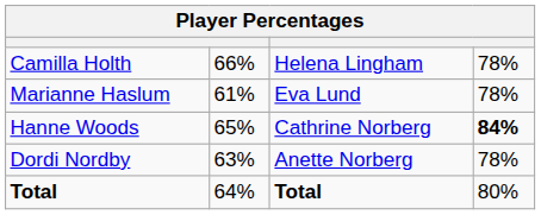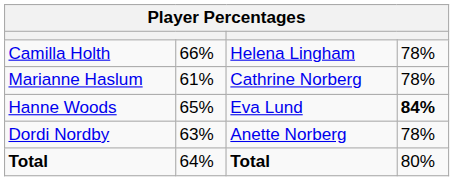 <table class="wikitable">
 <tr>
 <th colspan=4 width=400>Player Percentages</th>
 </tr>
 <tr>
 <th colspan=2 width=200></th>
 <th colspan=2 width=200></th>
 </tr>
 <tr>
 <td><a href='#'>Camilla Holth</a></td>
 <td>66%</td>
 <td><a href='#'>Helena Lingham</a></td>
 <td>78%</td>
 </tr>
 <tr>
 <td><a href='#'>Marianne Haslum</a></td>
 <td>61%</td>
-<td><a href='#'>Eva Lund</a></td>
+<td><a href='#'>Cathrine Norberg</a></td>
 <td>78%</td>
 </tr>
 <tr>
 <td><a href='#'>Hanne Woods</a></td>
 <td>65%</td>
-<td><a href='#'>Cathrine Norberg</a></td>
+<td><a href='#'>Eva Lund</a></td>
 <td><strong>84%</strong></td>
 </tr>
 <tr>
 <td><a href='#'>Dordi Nordby</a></td>
 <td>63%</td>
 <td><a href='#'>Anette Norberg</a></td>
 <td>78%</td>
 </tr>
 <tr>
 <td><strong>Total</strong></td>
 <td>64%</td>
 <td><strong>Total</strong></td>
 <td>80%</td>
 </tr>
 </table>
